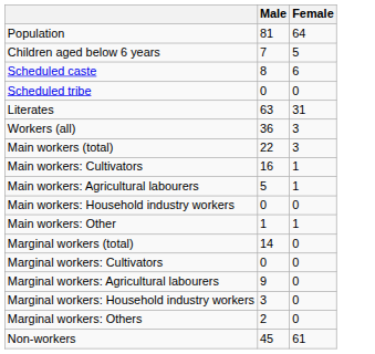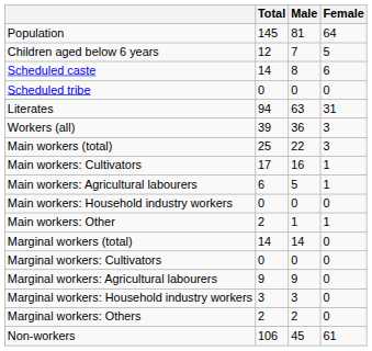 <table class="wikitable sortable">
 <tr>
 <th></th>
+<th>Total</th>
 <th>Male</th>
 <th>Female</th>
 </tr>
 <tr>
 <td>Population</td>
+<td>145</td>
 <td>81</td>
 <td>64</td>
 </tr>
 <tr>
 <td>Children aged below 6 years</td>
+<td>12</td>
 <td>7</td>
 <td>5</td>
 </tr>
 <tr>
 <td><a href='#'>Scheduled caste</a></td>
+<td>14</td>
 <td>8</td>
 <td>6</td>
 </tr>
 <tr>
 <td><a href='#'>Scheduled tribe</a></td>
 <td>0</td>
 <td>0</td>
+<td>0</td>
 </tr>
 <tr>
 <td>Literates</td>
+<td>94</td>
 <td>63</td>
 <td>31</td>
 </tr>
 <tr>
 <td>Workers (all)</td>
+<td>39</td>
 <td>36</td>
 <td>3</td>
 </tr>
 <tr>
 <td>Main workers (total)</td>
+<td>25</td>
 <td>22</td>
 <td>3</td>
 </tr>
 <tr>
 <td>Main workers: Cultivators</td>
+<td>17</td>
 <td>16</td>
 <td>1</td>
 </tr>
 <tr>
 <td>Main workers: Agricultural labourers</td>
+<td>6</td>
 <td>5</td>
 <td>1</td>
 </tr>
 <tr>
 <td>Main workers: Household industry workers</td>
 <td>0</td>
 <td>0</td>
+<td>0</td>
 </tr>
 <tr>
 <td>Main workers: Other</td>
+<td>2</td>
 <td>1</td>
 <td>1</td>
 </tr>
 <tr>
 <td>Marginal workers (total)</td>
+<td>14</td>
 <td>14</td>
 <td>0</td>
 </tr>
 <tr>
 <td>Marginal workers: Cultivators</td>
 <td>0</td>
 <td>0</td>
+<td>0</td>
 </tr>
 <tr>
 <td>Marginal workers: Agricultural labourers</td>
+<td>9</td>
 <td>9</td>
 <td>0</td>
 </tr>
 <tr>
 <td>Marginal workers: Household industry workers</td>
 <td>3</td>
+<td>3</td>
 <td>0</td>
 </tr>
 <tr>
 <td>Marginal workers: Others</td>
 <td>2</td>
+<td>2</td>
 <td>0</td>
 </tr>
 <tr>
 <td>Non-workers</td>
+<td>106</td>
 <td>45</td>
 <td>61</td>
 </tr>
 </table>
